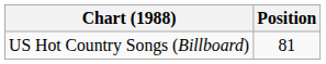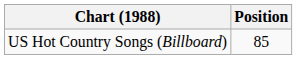 <table class="wikitable">
 <tr>
 <th>Chart (1988)</th>
 <th>Position</th>
 </tr>
 <tr>
 <td>US Hot Country Songs (<em>Billboard</em>)</td>
-<td align="center">81</td>
+<td align="center">85</td>
 </tr>
 </table>
